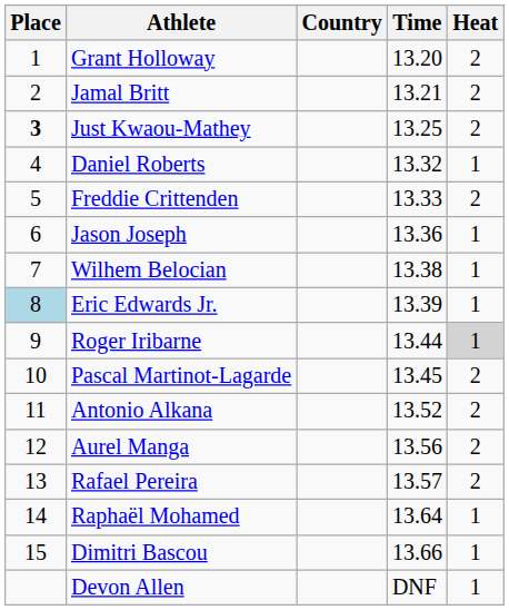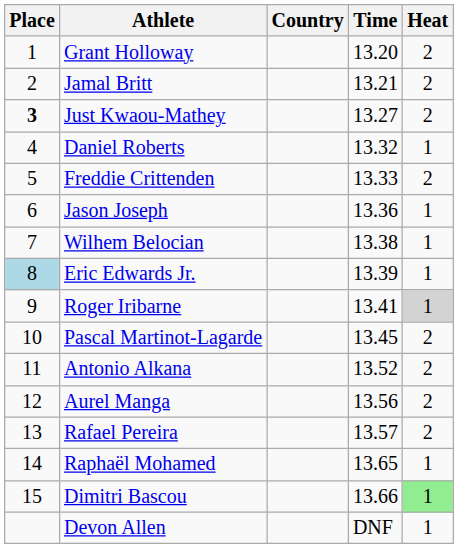 <table class="wikitable">
 <tr>
 <th>Place</th>
 <th>Athlete</th>
 <th>Country</th>
 <th>Time</th>
 <th>Heat</th>
 </tr>
 <tr>
 <td align=center>1</td>
 <td><a href='#'>Grant Holloway</a></td>
 <td></td>
 <td>13.20</td>
 <td align=center>2</td>
 </tr>
 <tr>
 <td align=center>2</td>
 <td><a href='#'>Jamal Britt</a></td>
 <td></td>
 <td>13.21</td>
 <td align=center>2</td>
 </tr>
 <tr>
 <td align=center><strong>3</strong></td>
 <td><a href='#'>Just Kwaou-Mathey</a></td>
 <td></td>
-<td>13.25</td>
+<td>13.27</td>
 <td align=center>2</td>
 </tr>
 <tr>
 <td align=center>4</td>
 <td><a href='#'>Daniel Roberts</a></td>
 <td></td>
 <td>13.32</td>
 <td align=center>1</td>
 </tr>
 <tr>
 <td align=center>5</td>
 <td><a href='#'>Freddie Crittenden</a></td>
 <td></td>
 <td>13.33</td>
 <td align=center>2</td>
 </tr>
 <tr>
 <td align=center>6</td>
 <td><a href='#'>Jason Joseph</a></td>
 <td></td>
 <td>13.36</td>
 <td align=center>1</td>
 </tr>
 <tr>
 <td align=center>7</td>
 <td><a href='#'>Wilhem Belocian</a></td>
 <td></td>
 <td>13.38</td>
 <td align=center>1</td>
 </tr>
 <tr>
 <td align=center style="background: lightblue;">8</td>
 <td><a href='#'>Eric Edwards Jr.</a></td>
 <td></td>
 <td>13.39</td>
 <td align=center>1</td>
 </tr>
 <tr>
 <td align=center>9</td>
 <td><a href='#'>Roger Iribarne</a></td>
 <td></td>
-<td>13.44</td>
+<td>13.41</td>
 <td align=center style="background: lightgrey;">1</td>
 </tr>
 <tr>
 <td align=center>10</td>
 <td><a href='#'>Pascal Martinot-Lagarde</a></td>
 <td></td>
 <td>13.45</td>
 <td align=center>2</td>
 </tr>
 <tr>
 <td align=center>11</td>
 <td><a href='#'>Antonio Alkana</a></td>
 <td></td>
 <td>13.52</td>
 <td align=center>2</td>
 </tr>
 <tr>
 <td align=center>12</td>
 <td><a href='#'>Aurel Manga</a></td>
 <td></td>
 <td>13.56</td>
 <td align=center>2</td>
 </tr>
 <tr>
 <td align=center>13</td>
 <td><a href='#'>Rafael Pereira</a></td>
 <td></td>
 <td>13.57</td>
 <td align=center>2</td>
 </tr>
 <tr>
 <td align=center>14</td>
 <td><a href='#'>Raphaël Mohamed</a></td>
 <td></td>
-<td>13.64</td>
+<td>13.65</td>
 <td align=center>1</td>
 </tr>
 <tr>
 <td align=center>15</td>
 <td><a href='#'>Dimitri Bascou</a></td>
 <td></td>
 <td>13.66</td>
-<td align=center>1</td>
+<td align=center style="background: lightgreen;">1</td>
 </tr>
 <tr>
 <td align=center></td>
 <td><a href='#'>Devon Allen</a></td>
 <td></td>
 <td>DNF</td>
 <td align=center>1</td>
 </tr>
 </table>
